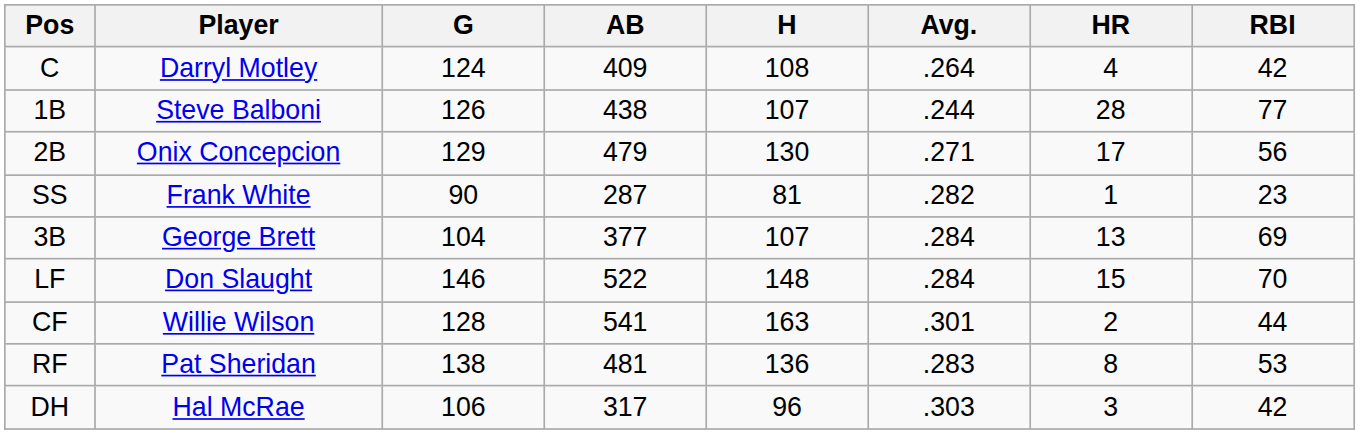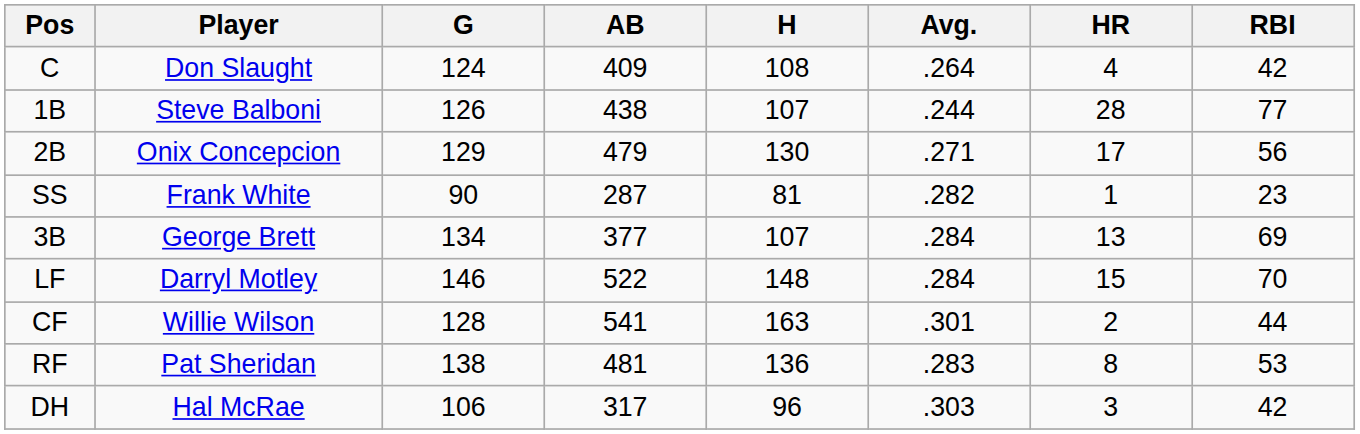 <table class="wikitable sortable">
 <tr>
 <th bgcolor="#DDDDFF" width="5%">Pos</th>
 <th bgcolor="#DDDDFF" width="16%">Player</th>
 <th bgcolor="#DDDDFF" width="9%">G</th>
 <th bgcolor="#DDDDFF" width="9%">AB</th>
 <th bgcolor="#DDDDFF" width="9%">H</th>
 <th bgcolor="#DDDDFF" width="9%">Avg.</th>
 <th bgcolor="#DDDDFF" width="9%">HR</th>
 <th bgcolor="#DDDDFF" width="9%">RBI</th>
 </tr>
 <tr align="center">
 <td>C</td>
-<td><a href='#'>Darryl Motley</a></td>
+<td><a href='#'>Don Slaught</a></td>
 <td>124</td>
 <td>409</td>
 <td>108</td>
 <td>.264</td>
 <td>4</td>
 <td>42</td>
 </tr>
 <tr align="center">
 <td>1B</td>
 <td><a href='#'>Steve Balboni</a></td>
 <td>126</td>
 <td>438</td>
 <td>107</td>
 <td>.244</td>
 <td>28</td>
 <td>77</td>
 </tr>
 <tr align="center">
 <td>2B</td>
 <td><a href='#'>Onix Concepcion</a></td>
 <td>129</td>
 <td>479</td>
 <td>130</td>
 <td>.271</td>
 <td>17</td>
 <td>56</td>
 </tr>
 <tr align="center">
 <td>SS</td>
 <td><a href='#'>Frank White</a></td>
 <td>90</td>
 <td>287</td>
 <td>81</td>
 <td>.282</td>
 <td>1</td>
 <td>23</td>
 </tr>
 <tr align="center">
 <td>3B</td>
 <td><a href='#'>George Brett</a></td>
-<td>104</td>
+<td>134</td>
 <td>377</td>
 <td>107</td>
 <td>.284</td>
 <td>13</td>
 <td>69</td>
 </tr>
 <tr align="center">
 <td>LF</td>
-<td><a href='#'>Don Slaught</a></td>
+<td><a href='#'>Darryl Motley</a></td>
 <td>146</td>
 <td>522</td>
 <td>148</td>
 <td>.284</td>
 <td>15</td>
 <td>70</td>
 </tr>
 <tr align="center">
 <td>CF</td>
 <td><a href='#'>Willie Wilson</a></td>
 <td>128</td>
 <td>541</td>
 <td>163</td>
 <td>.301</td>
 <td>2</td>
 <td>44</td>
 </tr>
 <tr align="center">
 <td>RF</td>
 <td><a href='#'>Pat Sheridan</a></td>
 <td>138</td>
 <td>481</td>
 <td>136</td>
 <td>.283</td>
 <td>8</td>
 <td>53</td>
 </tr>
 <tr align="center">
 <td>DH</td>
 <td><a href='#'>Hal McRae</a></td>
 <td>106</td>
 <td>317</td>
 <td>96</td>
 <td>.303</td>
 <td>3</td>
 <td>42</td>
 </tr>
 </table>
